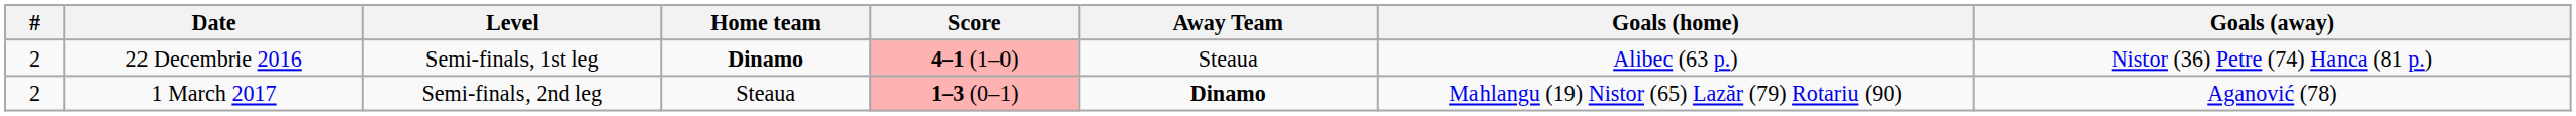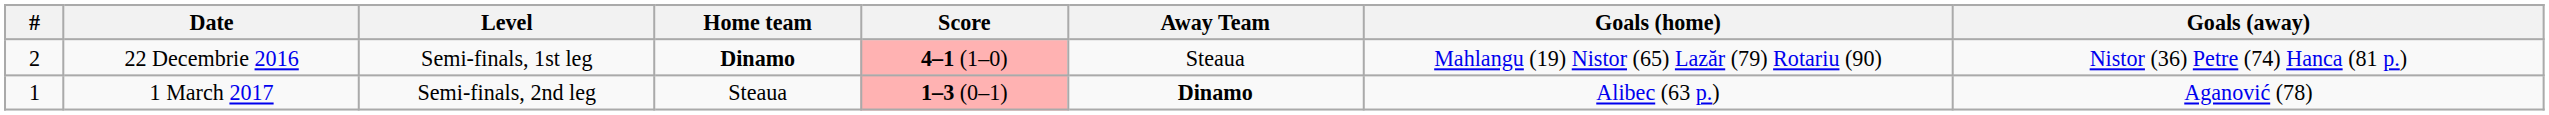 <table class="wikitable" style="width:100%; margin:0 left; font-size: 11px">
 <tr>
 <th width=2%>#</th>
 <th class="unsortable" width=10%>Date</th>
 <th width=10%>Level</th>
 <th width=7%>Home team</th>
 <th width=7%>Score</th>
 <th width=10%>Away Team</th>
 <th width=20%>Goals (home)</th>
 <th width=20%>Goals (away)</th>
 </tr>
 <tr style="text-align:center;">
 <td>2</td>
 <td>22 Decembrie <a href='#'>2016</a></td>
 <td>Semi-finals, 1st leg</td>
 <td><strong>Dinamo</strong></td>
 <td bgcolor="#ffb2b2"><strong>4–1</strong> (1–0)</td>
 <td>Steaua</td>
-<td><a href='#'>Alibec</a> (63 <a href='#'>p.</a>)</td>
+<td><a href='#'>Mahlangu</a> (19) <a href='#'>Nistor</a> (65) <a href='#'>Lazăr</a> (79) <a href='#'>Rotariu</a> (90)</td>
 <td><a href='#'>Nistor</a> (36) <a href='#'>Petre</a> (74) <a href='#'>Hanca</a> (81 <a href='#'>p.</a>)</td>
 </tr>
 <tr style="text-align:center;">
-<td>2</td>
+<td>1</td>
 <td>1 March <a href='#'>2017</a></td>
 <td>Semi-finals, 2nd leg</td>
 <td>Steaua</td>
 <td bgcolor="#ffb2b2"><strong>1–3</strong> (0–1)</td>
 <td><strong>Dinamo</strong></td>
-<td><a href='#'>Mahlangu</a> (19) <a href='#'>Nistor</a> (65) <a href='#'>Lazăr</a> (79) <a href='#'>Rotariu</a> (90)</td>
+<td><a href='#'>Alibec</a> (63 <a href='#'>p.</a>)</td>
 <td><a href='#'>Aganović</a> (78)</td>
 </tr>
 </table>
